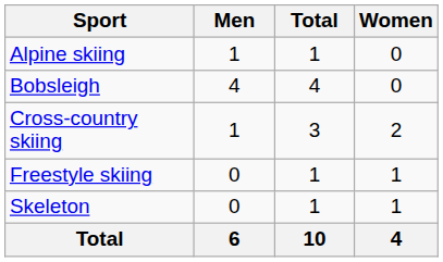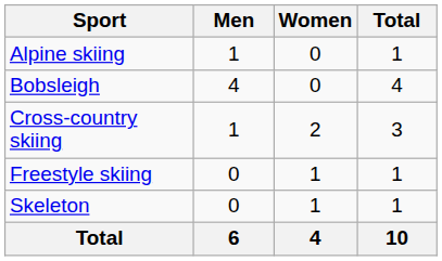 <table class="wikitable sortable" style=text-align:center>
 <tr>
 <th width=140>Sport</th>
 <th width=55>Men</th>
+<th width=55>Women</th>
 <th width=55>Total</th>
-<th width=55>Women</th>
 </tr>
 <tr>
 <td align=left><a href='#'>Alpine skiing</a></td>
 <td>1</td>
+<td>0</td>
 <td>1</td>
-<td>0</td>
 </tr>
 <tr>
 <td align=left><a href='#'>Bobsleigh</a></td>
 <td>4</td>
+<td>0</td>
 <td>4</td>
-<td>0</td>
 </tr>
 <tr>
 <td align=left><a href='#'>Cross-country skiing</a></td>
 <td>1</td>
+<td>2</td>
 <td>3</td>
-<td>2</td>
 </tr>
 <tr>
 <td align=left><a href='#'>Freestyle skiing</a></td>
 <td>0</td>
 <td>1</td>
 <td>1</td>
 </tr>
 <tr>
 <td align=left><a href='#'>Skeleton</a></td>
 <td>0</td>
 <td>1</td>
 <td>1</td>
 </tr>
 <tr>
 <th>Total</th>
 <th>6</th>
+<th>4</th>
 <th>10</th>
-<th>4</th>
 </tr>
 </table>
